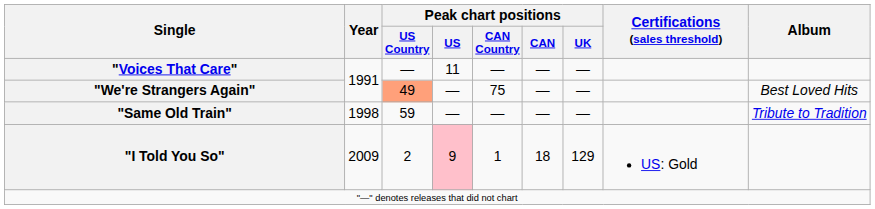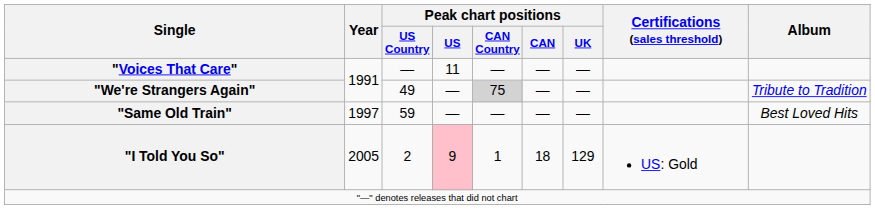 <table class="wikitable plainrowheaders" style="text-align:center;">
 <tr>
 <th rowspan="2" style="width:24em;">Single</th>
 <th rowspan="2" style="width:2em;">Year</th>
 <th colspan="5">Peak chart positions</th>
 <th rowspan="2" style="width:10em;"><a href='#'>Certifications</a><br><small>(<a href='#'>sales threshold</a>)</small></th>
 <th rowspan="2">Album</th>
 </tr>
 <tr style="font-size:smaller;">
 <th width="40"><a href='#'>US Country</a><br></th>
 <th width="40"><a href='#'>US</a><br></th>
 <th width="40"><a href='#'>CAN Country</a><br></th>
 <th width="40"><a href='#'>CAN</a><br></th>
 <th width="40"><a href='#'>UK</a><br></th>
 </tr>
 <tr>
 <th scope="row">"<a href='#'>Voices That Care</a>"<br></th>
 <td rowspan=2>1991</td>
 <td>—</td>
 <td>11</td>
 <td>—</td>
 <td>—</td>
 <td>—</td>
 <td></td>
 <td></td>
 </tr>
 <tr>
 <th scope="row">"We're Strangers Again"<br></th>
-<td style="background: lightsalmon;">49</td>
+<td>49</td>
 <td>—</td>
-<td>75</td>
+<td style="background: lightgrey;">75</td>
+<td>—</td>
+<td>—</td>
+<td></td>
+<td><em><a href='#'>Tribute to Tradition</a></em></td>
+</tr>
+<tr>
+<th scope="row">"Same Old Train"<br></th>
+<td>1997</td>
+<td>59</td>
+<td>—</td>
+<td>—</td>
 <td>—</td>
 <td>—</td>
 <td></td>
 <td><em>Best Loved Hits</em></td>
 </tr>
 <tr>
-<th scope="row">"Same Old Train"<br></th>
-<td>1998</td>
-<td>59</td>
-<td>—</td>
-<td>—</td>
-<td>—</td>
-<td>—</td>
-<td></td>
-<td><em><a href='#'>Tribute to Tradition</a></em></td>
-</tr>
-<tr>
 <th scope="row">"I Told You So"<br></th>
-<td>2009</td>
+<td>2005</td>
 <td>2</td>
 <td style="background: pink;">9</td>
 <td>1</td>
 <td>18</td>
 <td>129</td>
 <td align="left"><br><ul><li><a href='#'>US</a>: Gold</li></ul></td>
 <td></td>
 </tr>
 <tr>
 <td colspan="10" style="font-size:8pt">"—" denotes releases that did not chart</td>
 </tr>
 </table>
